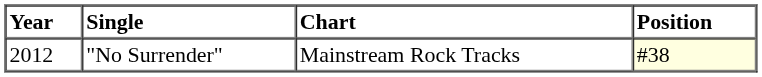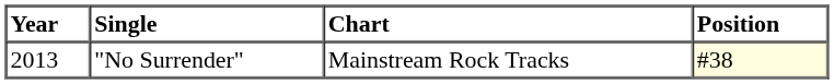 <table border=1 cellspacing=0 cellpadding=2 width="550">
 <tr>
 <th align="left" valign="top">Year</th>
 <th align="left" valign="top">Single</th>
 <th align="left" valign="top">Chart</th>
 <th align="left" valign="top">Position</th>
 </tr>
 <tr>
-<td align="left" valign="top">2012</td>
+<td align="left" valign="top">2013</td>
 <td align="left" valign="top">"No Surrender"</td>
 <td align="left" valign="top">Mainstream Rock Tracks</td>
 <td align="left" valign="top" style="background: lightyellow;">#38</td>
 </tr>
 <tr>
 </tr>
 </table>
